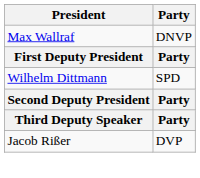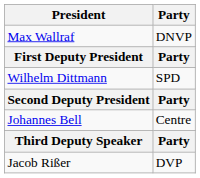 <table class="wikitable">
 <tr>
 <th>President</th>
 <th>Party</th>
 </tr>
 <tr>
 <td><a href='#'>Max Wallraf</a></td>
 <td>DNVP</td>
 </tr>
 <tr>
 <th>First Deputy President</th>
 <th>Party</th>
 </tr>
 <tr>
 <td><a href='#'>Wilhelm Dittmann</a></td>
 <td>SPD</td>
 </tr>
 <tr>
 <th>Second Deputy President</th>
 <th>Party</th>
 </tr>
 <tr>
+<td><a href='#'>Johannes Bell</a></td>
+<td>Centre</td>
+</tr>
+<tr>
 <th>Third Deputy Speaker</th>
 <th>Party</th>
 </tr>
 <tr>
 <td>Jacob Rißer</td>
 <td>DVP</td>
 </tr>
 </table>
